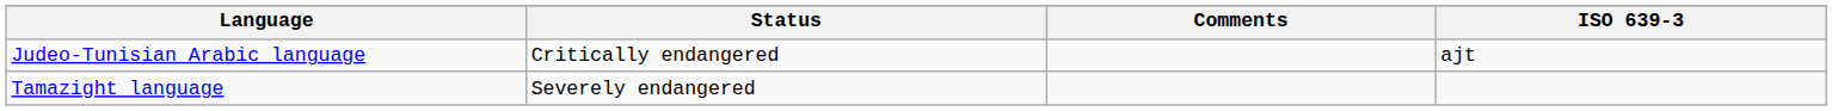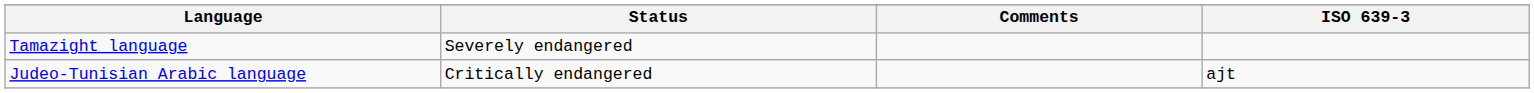 <table class="wikitable" style="margin:auto; font-size:90%;">
 <tr>
 </tr>
 <tr>
 <th style="width:20%;">Language</th>
 <th style="width:20%;">Status</th>
 <th style="width:15%;">Comments</th>
 <th style="width:15%;">ISO 639-3</th>
 </tr>
 <tr>
+<td><a href='#'>Tamazight language</a></td>
+<td>Severely endangered</td>
+<td></td>
+<td></td>
+</tr>
+<tr>
 <td><a href='#'>Judeo-Tunisian Arabic language</a></td>
 <td>Critically endangered</td>
 <td></td>
 <td>ajt</td>
 </tr>
-<tr>
-<td><a href='#'>Tamazight language</a></td>
-<td>Severely endangered</td>
-<td></td>
-<td></td>
-</tr>
 </table>
